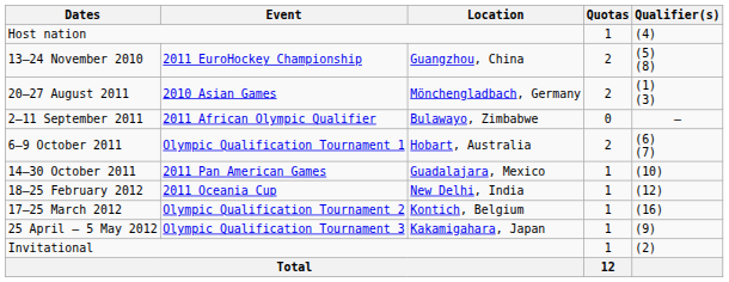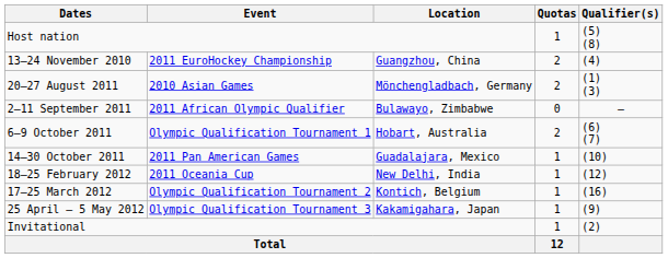 <table class=wikitable>
 <tr>
 <th>Dates</th>
 <th>Event</th>
 <th>Location</th>
 <th>Quotas</th>
 <th>Qualifier(s)</th>
 </tr>
 <tr>
 <td colspan=3>Host nation</td>
 <td align=center>1</td>
-<td> (4)</td>
+<td> (5)<br> (8)</td>
 </tr>
 <tr>
 <td>13–24 November 2010</td>
 <td><a href='#'>2011 EuroHockey Championship</a></td>
 <td><a href='#'>Guangzhou</a>, China</td>
 <td align=center>2</td>
-<td> (5)<br> (8)</td>
+<td> (4)</td>
 </tr>
 <tr>
 <td>20–27 August 2011</td>
 <td><a href='#'>2010 Asian Games</a></td>
 <td><a href='#'>Mönchengladbach</a>, Germany</td>
 <td align=center>2</td>
 <td> (1)<br> (3)</td>
 </tr>
 <tr>
 <td>2–11 September 2011</td>
 <td><a href='#'>2011 African Olympic Qualifier</a></td>
 <td><a href='#'>Bulawayo</a>, Zimbabwe</td>
 <td align=center>0</td>
 <td align=center>—</td>
 </tr>
 <tr>
 <td>6–9 October 2011</td>
 <td><a href='#'>Olympic Qualification Tournament 1</a></td>
 <td><a href='#'>Hobart</a>, Australia</td>
 <td align=center>2</td>
 <td> (6)<br> (7)</td>
 </tr>
 <tr>
 <td>14–30 October 2011</td>
 <td><a href='#'>2011 Pan American Games</a></td>
 <td><a href='#'>Guadalajara</a>, Mexico</td>
 <td align=center>1</td>
 <td> (10)</td>
 </tr>
 <tr>
 <td>18–25 February 2012</td>
 <td><a href='#'>2011 Oceania Cup</a></td>
 <td><a href='#'>New Delhi</a>, India</td>
 <td align=center>1</td>
 <td> (12)</td>
 </tr>
 <tr>
 <td>17–25 March 2012</td>
 <td><a href='#'>Olympic Qualification Tournament 2</a></td>
 <td><a href='#'>Kontich</a>, Belgium</td>
 <td align=center>1</td>
 <td> (16)</td>
 </tr>
 <tr>
 <td>25 April – 5 May 2012</td>
 <td><a href='#'>Olympic Qualification Tournament 3</a></td>
 <td><a href='#'>Kakamigahara</a>, Japan</td>
 <td align=center>1</td>
 <td> (9)</td>
 </tr>
 <tr>
 <td colspan=3>Invitational</td>
 <td align=center>1</td>
 <td> (2)</td>
 </tr>
 <tr>
 <th colspan=3>Total</th>
 <th>12</th>
 <th></th>
 </tr>
 </table>
